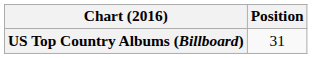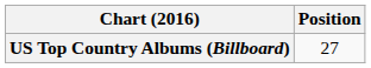 <table class="wikitable plainrowheaders" style="text-align:center">
 <tr>
 <th scope="col">Chart (2016)</th>
 <th scope="col">Position</th>
 </tr>
 <tr>
 <th scope="row">US Top Country Albums (<em>Billboard</em>)</th>
-<td>31</td>
+<td>27</td>
 </tr>
 </table>
